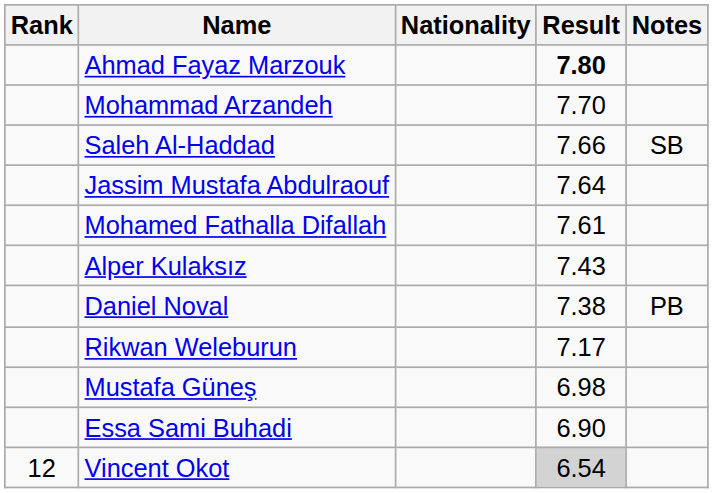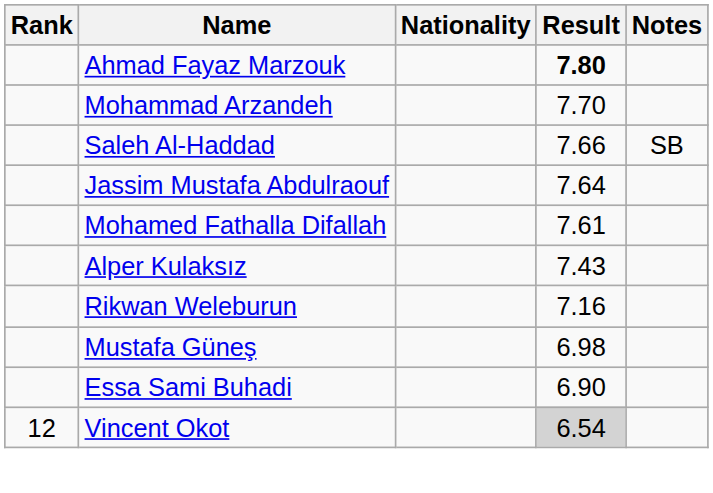 <table class="wikitable sortable" style="text-align:center;font-size:95%">
 <tr>
 <th>Rank</th>
 <th>Name</th>
 <th>Nationality</th>
 <th>Result</th>
 <th>Notes</th>
 </tr>
 <tr>
 <td></td>
 <td align=left><a href='#'>Ahmad Fayaz Marzouk</a></td>
 <td align=left></td>
 <td><strong>7.80</strong></td>
 <td></td>
 </tr>
 <tr>
 <td></td>
 <td align=left><a href='#'>Mohammad Arzandeh</a></td>
 <td align=left></td>
 <td>7.70</td>
 <td></td>
 </tr>
 <tr>
 <td></td>
 <td align=left><a href='#'>Saleh Al-Haddad</a></td>
 <td align=left></td>
 <td>7.66</td>
 <td>SB</td>
 </tr>
 <tr>
 <td></td>
 <td align=left><a href='#'>Jassim Mustafa Abdulraouf</a></td>
 <td align=left></td>
 <td>7.64</td>
 <td></td>
 </tr>
 <tr>
 <td></td>
 <td align=left><a href='#'>Mohamed Fathalla Difallah</a></td>
 <td align=left></td>
 <td>7.61</td>
 <td></td>
 </tr>
 <tr>
 <td></td>
 <td align=left><a href='#'>Alper Kulaksız</a></td>
 <td align=left></td>
 <td>7.43</td>
 <td></td>
 </tr>
 <tr>
 <td></td>
-<td align=left><a href='#'>Daniel Noval</a></td>
-<td align=left></td>
-<td>7.38</td>
-<td>PB</td>
-</tr>
-<tr>
-<td></td>
 <td align=left><a href='#'>Rikwan Weleburun</a></td>
 <td align=left></td>
-<td>7.17</td>
+<td>7.16</td>
 <td></td>
 </tr>
 <tr>
 <td></td>
 <td align=left><a href='#'>Mustafa Güneş</a></td>
 <td align=left></td>
 <td>6.98</td>
 <td></td>
 </tr>
 <tr>
 <td></td>
 <td align=left><a href='#'>Essa Sami Buhadi</a></td>
 <td align=left></td>
 <td>6.90</td>
 <td></td>
 </tr>
 <tr>
 <td>12</td>
 <td align=left><a href='#'>Vincent Okot</a></td>
 <td align=left></td>
 <td style="background: lightgrey;">6.54</td>
 <td></td>
 </tr>
 </table>
